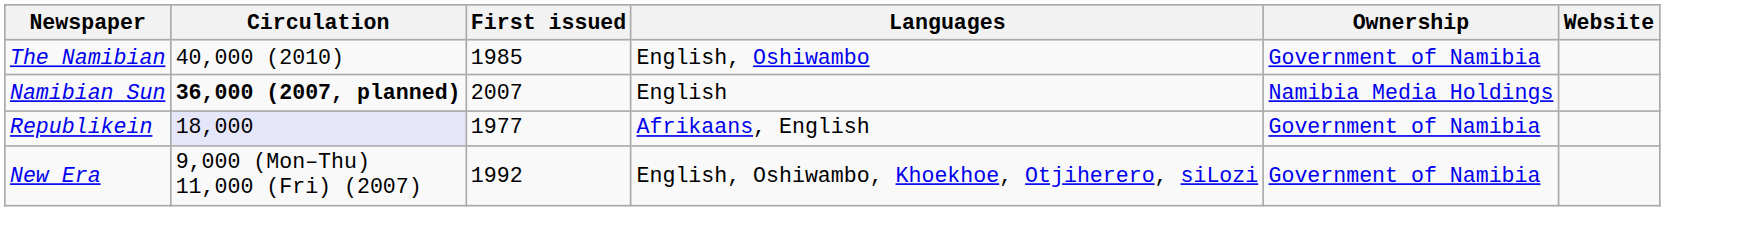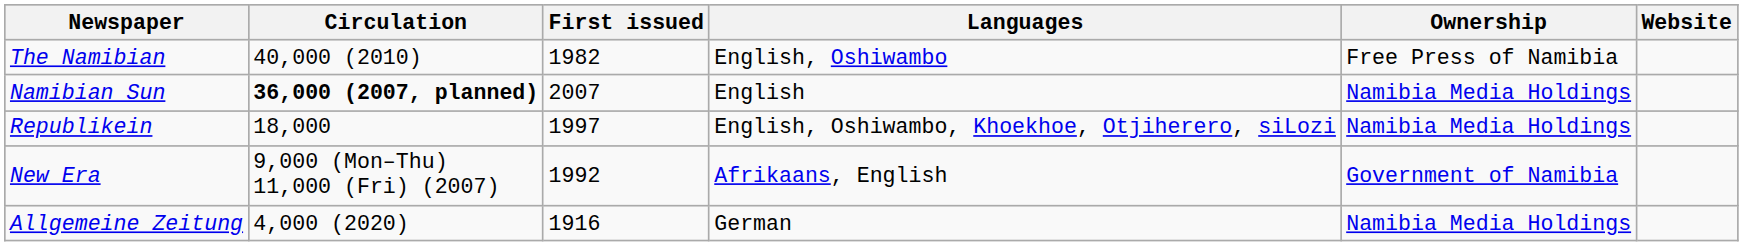 <table class="wikitable sortable">
 <tr>
 <th>Newspaper</th>
 <th>Circulation</th>
 <th>First issued</th>
 <th>Languages</th>
 <th>Ownership</th>
 <th>Website</th>
 </tr>
 <tr>
 <td><em><a href='#'>The Namibian</a></em></td>
 <td>40,000 (2010)</td>
-<td>1985</td>
+<td>1982</td>
 <td>English, <a href='#'>Oshiwambo</a></td>
-<td><a href='#'>Government of Namibia</a></td>
+<td>Free Press of Namibia</td>
 <td></td>
 </tr>
 <tr>
 <td><em><a href='#'>Namibian Sun</a></em></td>
 <td><strong>36,000 (2007, planned)</strong></td>
 <td>2007</td>
 <td>English</td>
 <td><a href='#'>Namibia Media Holdings</a></td>
 <td></td>
 </tr>
 <tr>
 <td><em><a href='#'>Republikein</a></em></td>
-<td style="background: lavender;">18,000</td>
-<td>1977</td>
-<td><a href='#'>Afrikaans</a>, English</td>
-<td><a href='#'>Government of Namibia</a></td>
+<td>18,000</td>
+<td>1997</td>
+<td>English, Oshiwambo, <a href='#'>Khoekhoe</a>, <a href='#'>Otjiherero</a>, <a href='#'>siLozi</a></td>
+<td><a href='#'>Namibia Media Holdings</a></td>
 <td></td>
 </tr>
 <tr>
 <td><em><a href='#'>New Era</a></em></td>
 <td>9,000 (Mon–Thu)<br> 11,000 (Fri) (2007)</td>
 <td>1992</td>
-<td>English, Oshiwambo, <a href='#'>Khoekhoe</a>, <a href='#'>Otjiherero</a>, <a href='#'>siLozi</a></td>
+<td><a href='#'>Afrikaans</a>, English</td>
 <td><a href='#'>Government of Namibia</a></td>
 <td></td>
 </tr>
+<tr>
+<td><em><a href='#'>Allgemeine Zeitung</a></em></td>
+<td>4,000 (2020) </td>
+<td>1916</td>
+<td>German</td>
+<td><a href='#'>Namibia Media Holdings</a></td>
+<td></td>
+</tr>
 </table>
